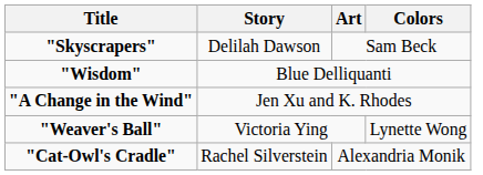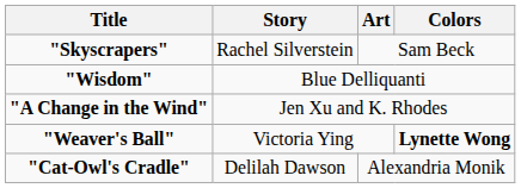 <table class="wikitable" style="text-align: center">
 <tr>
 <th>Title</th>
 <th>Story</th>
 <th>Art</th>
 <th>Colors</th>
 </tr>
 <tr>
 <td><strong>"Skyscrapers"</strong></td>
-<td>Delilah Dawson</td>
+<td>Rachel Silverstein</td>
 <td colspan=2>Sam Beck</td>
 </tr>
 <tr>
 <td><strong>"Wisdom"</strong></td>
 <td colspan=3>Blue Delliquanti</td>
 </tr>
 <tr>
 <td><strong>"A Change in the Wind"</strong></td>
 <td colspan=3>Jen Xu and K. Rhodes</td>
 </tr>
 <tr>
 <td><strong>"Weaver's Ball"</strong></td>
 <td colspan=2>Victoria Ying</td>
-<td>Lynette Wong</td>
+<td><strong>Lynette Wong</strong></td>
 </tr>
 <tr>
 <td><strong>"Cat-Owl's Cradle"</strong></td>
-<td>Rachel Silverstein</td>
+<td>Delilah Dawson</td>
 <td colspan=2>Alexandria Monik</td>
 </tr>
 </table>
